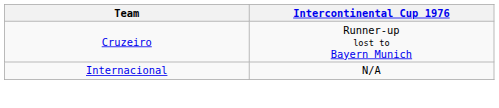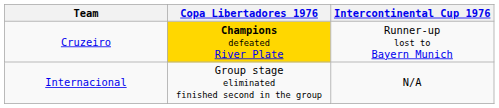 <table class="wikitable">
 <tr>
 <th width= 33%>Team</th>
+<th width= 33%><a href='#'>Copa Libertadores 1976</a></th>
 <th width= 33%><a href='#'>Intercontinental Cup 1976</a></th>
 </tr>
 <tr align="center">
 <td><a href='#'>Cruzeiro</a></td>
+<td bgcolor = "gold"><strong>Champions</strong><br><small>defeated</small><br> <a href='#'>River Plate</a></td>
 <td>Runner-up<br><small>lost to</small><br> <a href='#'>Bayern Munich</a></td>
 </tr>
 <tr align="center">
 <td><a href='#'>Internacional</a></td>
+<td>Group stage<br><small>eliminated<br>finished second in the group</small></td>
 <td>N/A</td>
 </tr>
 </table>
